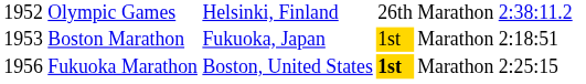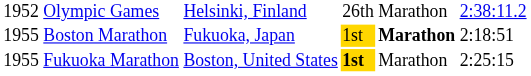 <table>
 <tr>
 <td>1952</td>
 <td><a href='#'>Olympic Games</a></td>
 <td><a href='#'>Helsinki, Finland</a></td>
 <td>26th</td>
 <td>Marathon</td>
 <td><a href='#'>2:38:11.2</a></td>
 </tr>
 <tr>
-<td>1953</td>
+<td>1955</td>
 <td><a href='#'>Boston Marathon</a></td>
 <td><a href='#'>Fukuoka, Japan</a></td>
 <td bgcolor="gold">1st</td>
-<td>Marathon</td>
+<td><strong>Marathon</strong></td>
 <td>2:18:51</td>
 </tr>
 <tr>
-<td>1956</td>
+<td>1955</td>
 <td><a href='#'>Fukuoka Marathon</a></td>
 <td><a href='#'>Boston, United States</a></td>
 <td bgcolor="gold"><strong>1st</strong></td>
 <td>Marathon</td>
 <td>2:25:15</td>
 </tr>
 </table>
